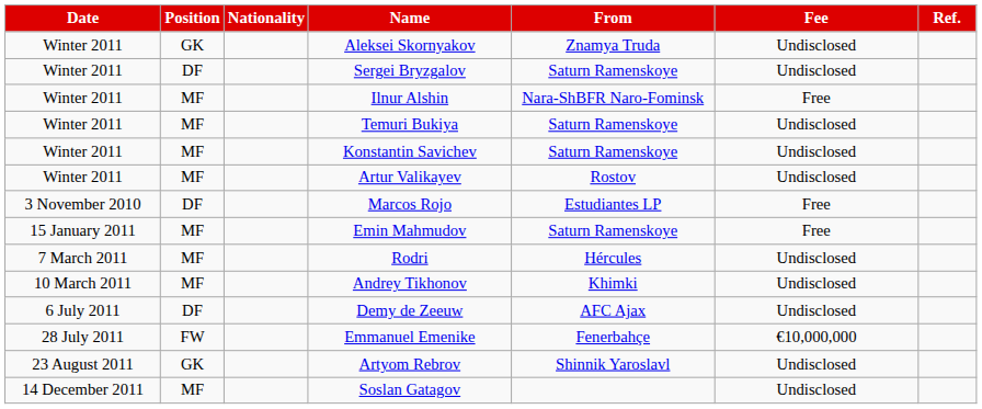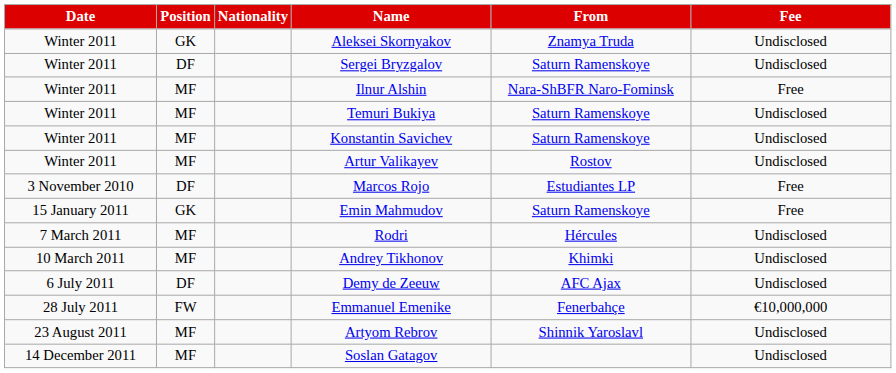 <table class="wikitable"  style="text-align:center; font-size:90%; ">
 <tr>
 <th style="background:#DD0000; color:white; width:150px;">Date</th>
 <th style="background:#DD0000; color:white; width:50px;">Position</th>
 <th style="background:#DD0000; color:white; width:50px;">Nationality</th>
 <th style="background:#DD0000; color:white; width:200px;">Name</th>
 <th style="background:#DD0000; color:white; width:200px;">From</th>
 <th style="background:#DD0000; color:white; width:200px;">Fee</th>
-<th style="background:#DD0000; color:white; width:50px;">Ref.</th>
 </tr>
 <tr>
 <td>Winter 2011</td>
 <td>GK</td>
 <td></td>
 <td><a href='#'>Aleksei Skornyakov</a></td>
 <td><a href='#'>Znamya Truda</a></td>
 <td>Undisclosed</td>
-<td></td>
 </tr>
 <tr>
 <td>Winter 2011</td>
 <td>DF</td>
 <td></td>
 <td><a href='#'>Sergei Bryzgalov</a></td>
 <td><a href='#'>Saturn Ramenskoye</a></td>
 <td>Undisclosed</td>
-<td></td>
 </tr>
 <tr>
 <td>Winter 2011</td>
 <td>MF</td>
 <td></td>
 <td><a href='#'>Ilnur Alshin</a></td>
 <td><a href='#'>Nara-ShBFR Naro-Fominsk</a></td>
 <td>Free</td>
-<td></td>
 </tr>
 <tr>
 <td>Winter 2011</td>
 <td>MF</td>
 <td></td>
 <td><a href='#'>Temuri Bukiya</a></td>
 <td><a href='#'>Saturn Ramenskoye</a></td>
 <td>Undisclosed</td>
-<td></td>
 </tr>
 <tr>
 <td>Winter 2011</td>
 <td>MF</td>
 <td></td>
 <td><a href='#'>Konstantin Savichev</a></td>
 <td><a href='#'>Saturn Ramenskoye</a></td>
 <td>Undisclosed</td>
-<td></td>
 </tr>
 <tr>
 <td>Winter 2011</td>
 <td>MF</td>
 <td></td>
 <td><a href='#'>Artur Valikayev</a></td>
 <td><a href='#'>Rostov</a></td>
 <td>Undisclosed</td>
-<td></td>
 </tr>
 <tr>
 <td>3 November 2010</td>
 <td>DF</td>
 <td></td>
 <td><a href='#'>Marcos Rojo</a></td>
 <td><a href='#'>Estudiantes LP</a></td>
 <td>Free</td>
-<td></td>
 </tr>
 <tr>
 <td>15 January 2011</td>
-<td>MF</td>
+<td>GK</td>
 <td></td>
 <td><a href='#'>Emin Mahmudov</a></td>
 <td><a href='#'>Saturn Ramenskoye</a></td>
 <td>Free</td>
-<td></td>
 </tr>
 <tr>
 <td>7 March 2011</td>
 <td>MF</td>
 <td></td>
 <td><a href='#'>Rodri</a></td>
 <td><a href='#'>Hércules</a></td>
 <td>Undisclosed</td>
-<td></td>
 </tr>
 <tr>
 <td>10 March 2011</td>
 <td>MF</td>
 <td></td>
 <td><a href='#'>Andrey Tikhonov</a></td>
 <td><a href='#'>Khimki</a></td>
 <td>Undisclosed</td>
-<td></td>
 </tr>
 <tr>
 <td>6 July 2011</td>
 <td>DF</td>
 <td></td>
 <td><a href='#'>Demy de Zeeuw</a></td>
 <td><a href='#'>AFC Ajax</a></td>
 <td>Undisclosed</td>
-<td></td>
 </tr>
 <tr>
 <td>28 July 2011</td>
 <td>FW</td>
 <td></td>
 <td><a href='#'>Emmanuel Emenike</a></td>
 <td><a href='#'>Fenerbahçe</a></td>
 <td>€10,000,000</td>
-<td></td>
 </tr>
 <tr>
 <td>23 August 2011</td>
-<td>GK</td>
+<td>MF</td>
 <td></td>
 <td><a href='#'>Artyom Rebrov</a></td>
 <td><a href='#'>Shinnik Yaroslavl</a></td>
 <td>Undisclosed</td>
-<td></td>
 </tr>
 <tr>
 <td>14 December 2011</td>
 <td>MF</td>
 <td></td>
 <td><a href='#'>Soslan Gatagov</a></td>
 <td></td>
 <td>Undisclosed</td>
-<td></td>
 </tr>
 </table>
